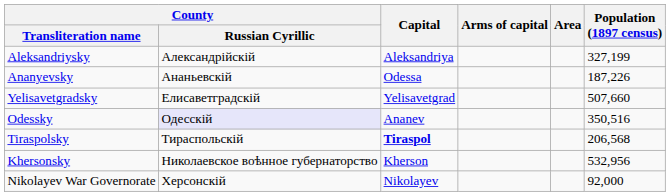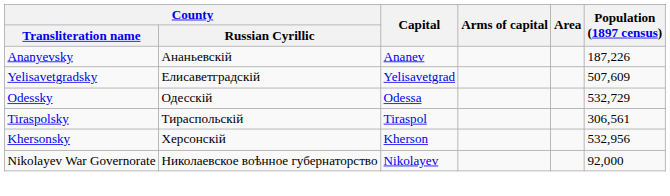 <table class="wikitable sortable">
 <tr>
 <th colspan=2><a href='#'>County</a></th>
 <th rowspan=2>Capital</th>
 <th rowspan=2>Arms of capital</th>
 <th rowspan=2>Area</th>
 <th rowspan=2>Population<br>(<a href='#'>1897 census</a>)</th>
 </tr>
 <tr>
 <th><a href='#'>Transliteration name</a></th>
 <th>Russian Cyrillic</th>
 </tr>
 <tr>
-<td><a href='#'>Aleksandriysky</a></td>
-<td>Александрійскій</td>
-<td><a href='#'>Aleksandriya</a></td>
-<td></td>
-<td></td>
-<td>327,199</td>
-</tr>
-<tr>
 <td><a href='#'>Ananyevsky</a></td>
 <td>Ананьевскій</td>
-<td><a href='#'>Odessa</a></td>
+<td><a href='#'>Ananev</a></td>
 <td></td>
 <td></td>
 <td>187,226</td>
 </tr>
 <tr>
 <td><a href='#'>Yelisavetgradsky</a></td>
 <td>Елисаветградскій</td>
 <td><a href='#'>Yelisavetgrad</a></td>
 <td></td>
 <td></td>
-<td>507,660</td>
+<td>507,609</td>
 </tr>
 <tr>
 <td><a href='#'>Odessky</a></td>
-<td style="background: lavender;">Одесскій</td>
-<td><a href='#'>Ananev</a></td>
+<td>Одесскій</td>
+<td><a href='#'>Odessa</a></td>
 <td></td>
 <td></td>
-<td>350,516</td>
+<td>532,729</td>
 </tr>
 <tr>
 <td><a href='#'>Tiraspolsky</a></td>
 <td>Тираспольскій</td>
-<td><strong><a href='#'>Tiraspol</a></strong></td>
+<td><a href='#'>Tiraspol</a></td>
 <td></td>
 <td></td>
-<td>206,568</td>
+<td>306,561</td>
 </tr>
 <tr>
 <td><a href='#'>Khersonsky</a></td>
-<td>Николаевское воѣнное губернаторство</td>
+<td>Херсонскій</td>
 <td><a href='#'>Kherson</a></td>
 <td></td>
 <td></td>
 <td>532,956</td>
 </tr>
 <tr>
 <td>Nikolayev War Governorate</td>
-<td>Херсонскій</td>
+<td>Николаевское воѣнное губернаторство</td>
 <td><a href='#'>Nikolayev</a></td>
 <td></td>
 <td></td>
 <td>92,000</td>
 </tr>
 </table>
